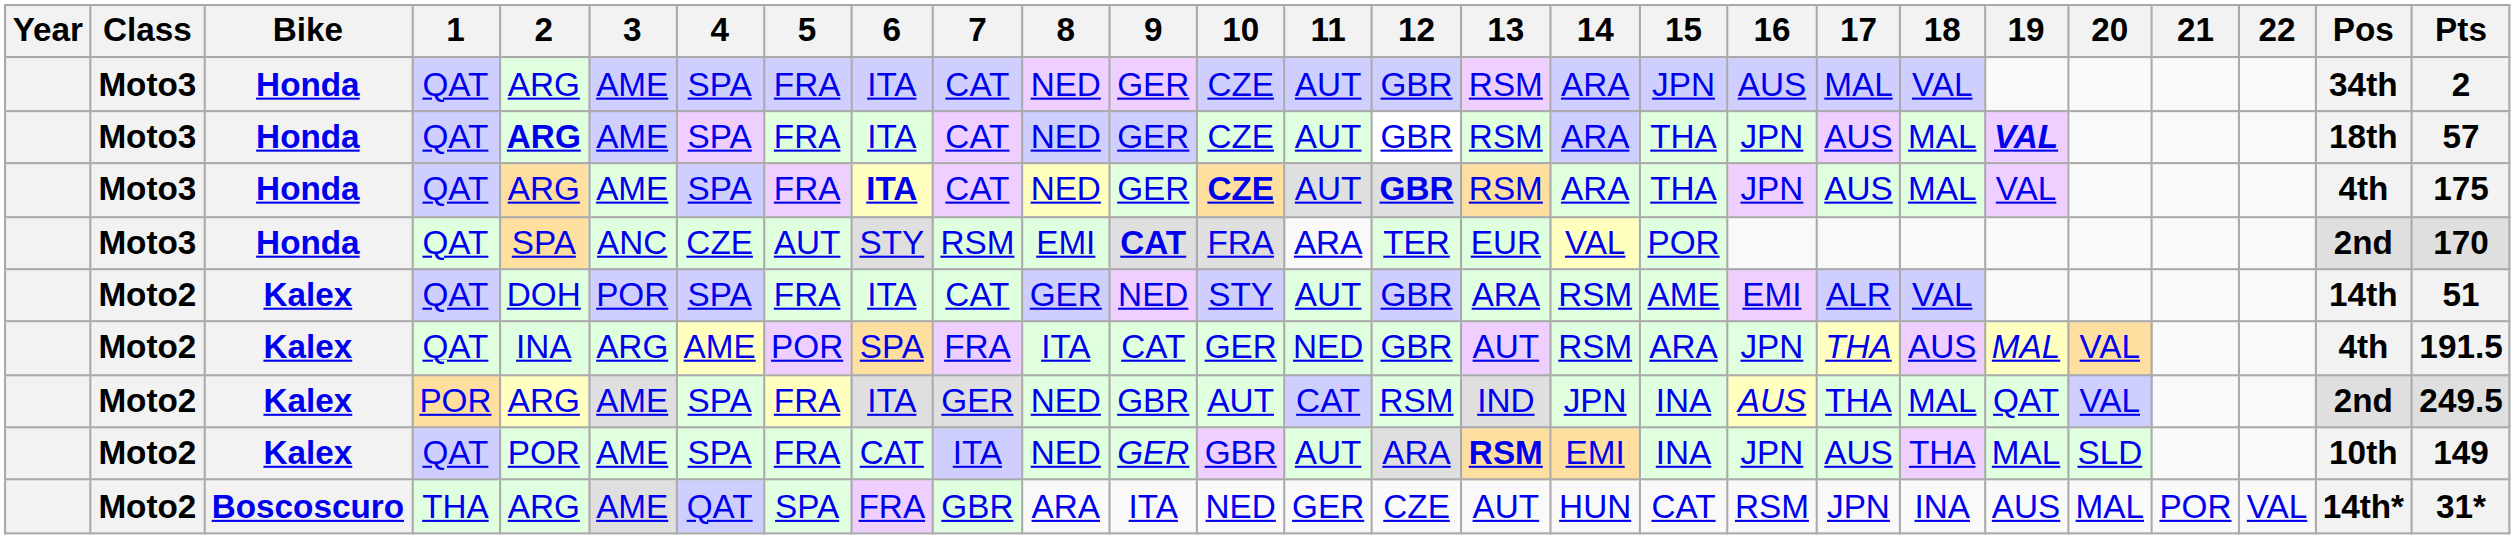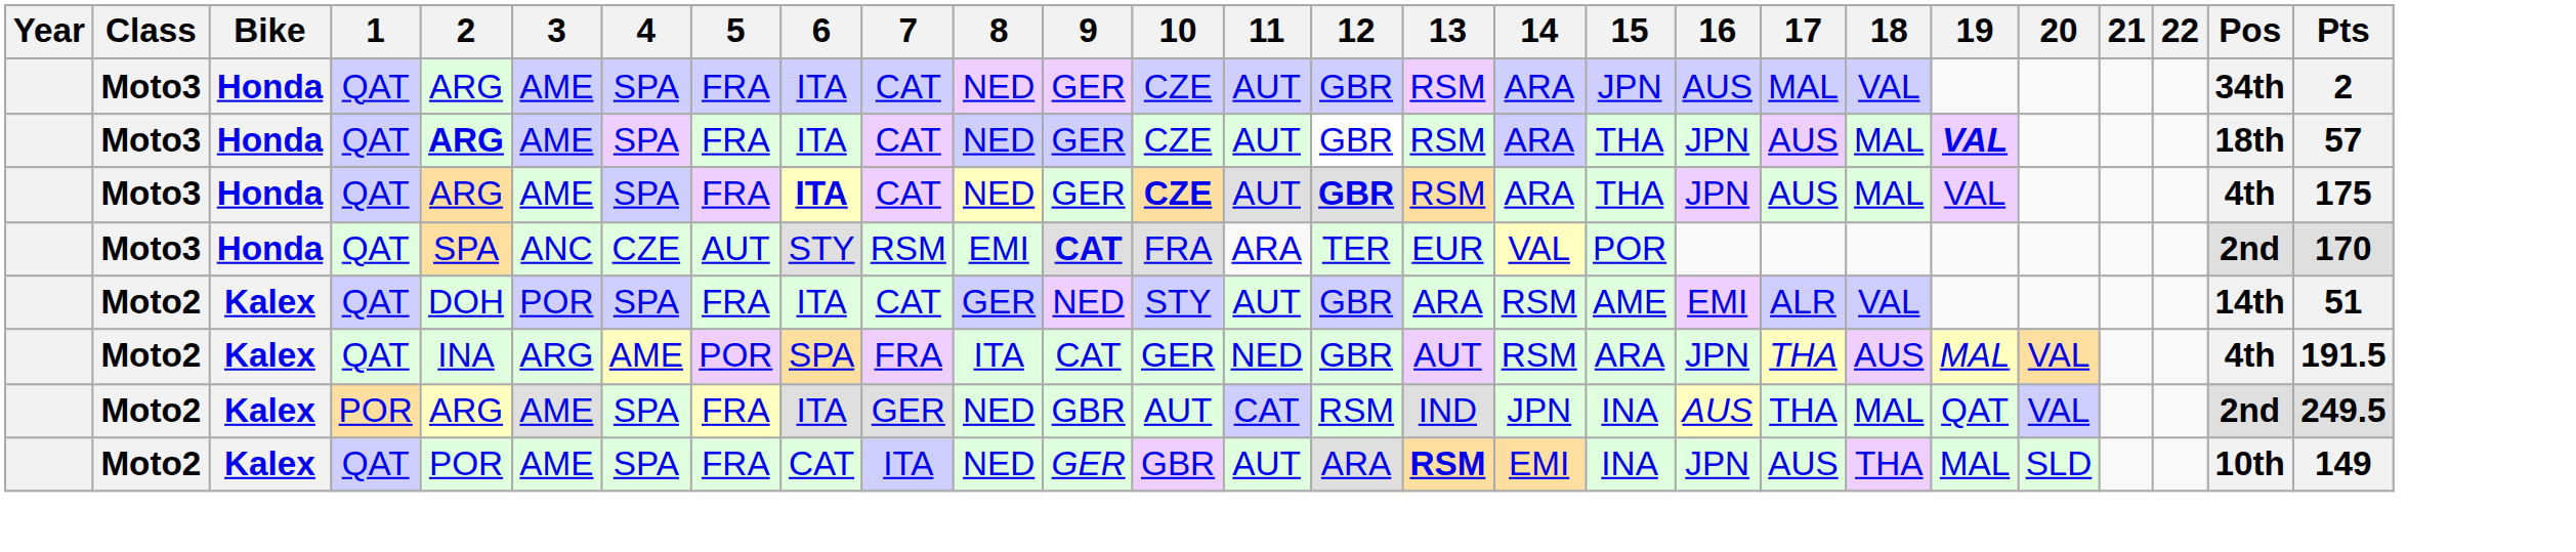 <table class="wikitable" style="text-align:center;">
 <tr>
 <th>Year</th>
 <th>Class</th>
 <th>Bike</th>
 <th>1</th>
 <th>2</th>
 <th>3</th>
 <th>4</th>
 <th>5</th>
 <th>6</th>
 <th>7</th>
 <th>8</th>
 <th>9</th>
 <th>10</th>
 <th>11</th>
 <th>12</th>
 <th>13</th>
 <th>14</th>
 <th>15</th>
 <th>16</th>
 <th>17</th>
 <th>18</th>
 <th>19</th>
 <th>20</th>
 <th>21</th>
 <th>22</th>
 <th>Pos</th>
 <th>Pts</th>
 </tr>
 <tr>
 <th></th>
 <th>Moto3</th>
 <th><a href='#'>Honda</a></th>
 <td style="background:#CFCFFF;"><a href='#'>QAT</a><br></td>
 <td style="background:#DFFFDF;"><a href='#'>ARG</a><br></td>
 <td style="background:#CFCFFF;"><a href='#'>AME</a><br></td>
 <td style="background:#CFCFFF;"><a href='#'>SPA</a><br></td>
 <td style="background:#CFCFFF;"><a href='#'>FRA</a><br></td>
 <td style="background:#CFCFFF;"><a href='#'>ITA</a><br></td>
 <td style="background:#CFCFFF;"><a href='#'>CAT</a><br></td>
 <td style="background:#EFCFFF;"><a href='#'>NED</a><br></td>
 <td style="background:#EFCFFF;"><a href='#'>GER</a><br></td>
 <td style="background:#CFCFFF;"><a href='#'>CZE</a><br></td>
 <td style="background:#CFCFFF;"><a href='#'>AUT</a><br></td>
 <td style="background:#CFCFFF;"><a href='#'>GBR</a><br></td>
 <td style="background:#EFCFFF;"><a href='#'>RSM</a><br></td>
 <td style="background:#CFCFFF;"><a href='#'>ARA</a><br></td>
 <td style="background:#CFCFFF;"><a href='#'>JPN</a><br></td>
 <td style="background:#CFCFFF;"><a href='#'>AUS</a><br></td>
 <td style="background:#CFCFFF;"><a href='#'>MAL</a><br></td>
 <td style="background:#CFCFFF;"><a href='#'>VAL</a><br></td>
 <td></td>
 <td></td>
 <td></td>
 <td></td>
 <th>34th</th>
 <th>2</th>
 </tr>
 <tr>
 <th></th>
 <th>Moto3</th>
 <th><a href='#'>Honda</a></th>
 <td style="background:#CFCFFF;"><a href='#'>QAT</a><br></td>
 <td style="background:#DFFFDF;"><strong><a href='#'>ARG</a></strong><br></td>
 <td style="background:#CFCFFF;"><a href='#'>AME</a><br></td>
 <td style="background:#EFCFFF;"><a href='#'>SPA</a><br></td>
 <td style="background:#DFFFDF;"><a href='#'>FRA</a><br></td>
 <td style="background:#DFFFDF;"><a href='#'>ITA</a><br></td>
 <td style="background:#EFCFFF;"><a href='#'>CAT</a><br></td>
 <td style="background:#CFCFFF;"><a href='#'>NED</a><br></td>
 <td style="background:#CFCFFF;"><a href='#'>GER</a><br></td>
 <td style="background:#DFFFDF;"><a href='#'>CZE</a><br></td>
 <td style="background:#DFFFDF;"><a href='#'>AUT</a><br></td>
 <td style="background:#FFFFFF;"><a href='#'>GBR</a><br></td>
 <td style="background:#DFFFDF;"><a href='#'>RSM</a><br></td>
 <td style="background:#CFCFFF;"><a href='#'>ARA</a><br></td>
 <td style="background:#DFFFDF;"><a href='#'>THA</a><br></td>
 <td style="background:#DFFFDF;"><a href='#'>JPN</a><br></td>
 <td style="background:#EFCFFF;"><a href='#'>AUS</a><br></td>
 <td style="background:#DFFFDF;"><a href='#'>MAL</a><br></td>
 <td style="background:#EFCFFF;"><strong><em><a href='#'>VAL</a></em></strong><br></td>
 <td></td>
 <td></td>
 <td></td>
 <th>18th</th>
 <th>57</th>
 </tr>
 <tr>
 <th></th>
 <th>Moto3</th>
 <th><a href='#'>Honda</a></th>
 <td style="background:#cfcfff;"><a href='#'>QAT</a><br></td>
 <td style="background:#ffdf9f;"><a href='#'>ARG</a><br></td>
 <td style="background:#dfffdf;"><a href='#'>AME</a><br></td>
 <td style="background:#cfcfff;"><a href='#'>SPA</a><br></td>
 <td style="background:#efcfff;"><a href='#'>FRA</a><br></td>
 <td style="background:#ffffbf;"><strong><a href='#'>ITA</a></strong><br></td>
 <td style="background:#efcfff;"><a href='#'>CAT</a><br></td>
 <td style="background:#ffffbf;"><a href='#'>NED</a><br></td>
 <td style="background:#dfffdf;"><a href='#'>GER</a><br></td>
 <td style="background:#ffdf9f;"><strong><a href='#'>CZE</a></strong><br></td>
 <td style="background:#dfdfdf;"><a href='#'>AUT</a><br></td>
 <td style="background:#dfdfdf;"><strong><a href='#'>GBR</a></strong><br></td>
 <td style="background:#ffdf9f;"><a href='#'>RSM</a><br></td>
 <td style="background:#dfffdf;"><a href='#'>ARA</a><br></td>
 <td style="background:#dfffdf;"><a href='#'>THA</a><br></td>
 <td style="background:#efcfff;"><a href='#'>JPN</a><br></td>
 <td style="background:#dfffdf;"><a href='#'>AUS</a><br></td>
 <td style="background:#dfffdf;"><a href='#'>MAL</a><br></td>
 <td style="background:#efcfff;"><a href='#'>VAL</a><br></td>
 <td></td>
 <td></td>
 <td></td>
 <th>4th</th>
 <th>175</th>
 </tr>
 <tr>
 <th></th>
 <th>Moto3</th>
 <th><a href='#'>Honda</a></th>
 <td style="background:#dfffdf;"><a href='#'>QAT</a><br></td>
 <td style="background:#ffdf9f;"><a href='#'>SPA</a><br></td>
 <td style="background:#dfffdf;"><a href='#'>ANC</a><br></td>
 <td style="background:#dfffdf;"><a href='#'>CZE</a><br></td>
 <td style="background:#dfffdf;"><a href='#'>AUT</a><br></td>
 <td style="background:#dfdfdf;"><a href='#'>STY</a><br></td>
 <td style="background:#dfffdf;"><a href='#'>RSM</a><br></td>
 <td style="background:#dfffdf;"><a href='#'>EMI</a><br></td>
 <td style="background:#dfdfdf;"><strong><a href='#'>CAT</a></strong><br></td>
 <td style="background:#dfdfdf;"><a href='#'>FRA</a><br></td>
 <td><a href='#'>ARA</a></td>
 <td style="background:#dfffdf;"><a href='#'>TER</a><br></td>
 <td style="background:#dfffdf;"><a href='#'>EUR</a><br></td>
 <td style="background:#ffffbf;"><a href='#'>VAL</a><br></td>
 <td style="background:#dfffdf;"><a href='#'>POR</a><br></td>
 <td></td>
 <td></td>
 <td></td>
 <td></td>
 <td></td>
 <td></td>
 <td></td>
 <th style="background:#dfdfdf;">2nd</th>
 <th style="background:#dfdfdf;">170</th>
 </tr>
 <tr>
 <th></th>
 <th>Moto2</th>
 <th><a href='#'>Kalex</a></th>
 <td style="background:#cfcfff;"><a href='#'>QAT</a><br></td>
 <td style="background:#dfffdf;"><a href='#'>DOH</a><br></td>
 <td style="background:#cfcfff;"><a href='#'>POR</a><br></td>
 <td style="background:#cfcfff;"><a href='#'>SPA</a><br></td>
 <td style="background:#dfffdf;"><a href='#'>FRA</a><br></td>
 <td style="background:#dfffdf;"><a href='#'>ITA</a><br></td>
 <td style="background:#dfffdf;"><a href='#'>CAT</a><br></td>
 <td style="background:#cfcfff;"><a href='#'>GER</a><br></td>
 <td style="background:#efcfff;"><a href='#'>NED</a><br></td>
 <td style="background:#cfcfff;"><a href='#'>STY</a><br></td>
 <td style="background:#dfffdf;"><a href='#'>AUT</a><br></td>
 <td style="background:#cfcfff;"><a href='#'>GBR</a><br></td>
 <td style="background:#dfffdf;"><a href='#'>ARA</a><br></td>
 <td style="background:#dfffdf;"><a href='#'>RSM</a><br></td>
 <td style="background:#dfffdf;"><a href='#'>AME</a><br></td>
 <td style="background:#efcfff;"><a href='#'>EMI</a><br></td>
 <td style="background:#cfcfff;"><a href='#'>ALR</a><br></td>
 <td style="background:#cfcfff;"><a href='#'>VAL</a><br></td>
 <td></td>
 <td></td>
 <td></td>
 <td></td>
 <th>14th</th>
 <th>51</th>
 </tr>
 <tr>
 <th></th>
 <th>Moto2</th>
 <th><a href='#'>Kalex</a></th>
 <td style="background:#dfffdf;"><a href='#'>QAT</a><br></td>
 <td style="background:#dfffdf;"><a href='#'>INA</a><br></td>
 <td style="background:#dfffdf;"><a href='#'>ARG</a><br></td>
 <td style="background:#ffffbf;"><a href='#'>AME</a><br></td>
 <td style="background:#efcfff;"><a href='#'>POR</a><br></td>
 <td style="background:#ffdf9f;"><a href='#'>SPA</a><br></td>
 <td style="background:#efcfff;"><a href='#'>FRA</a><br></td>
 <td style="background:#dfffdf;"><a href='#'>ITA</a><br></td>
 <td style="background:#dfffdf;"><a href='#'>CAT</a><br></td>
 <td style="background:#dfffdf;"><a href='#'>GER</a><br></td>
 <td style="background:#dfffdf;"><a href='#'>NED</a><br></td>
 <td style="background:#dfffdf;"><a href='#'>GBR</a><br></td>
 <td style="background:#efcfff;"><a href='#'>AUT</a><br></td>
 <td style="background:#dfffdf;"><a href='#'>RSM</a><br></td>
 <td style="background:#dfffdf;"><a href='#'>ARA</a><br></td>
 <td style="background:#dfffdf;"><a href='#'>JPN</a><br></td>
 <td style="background:#ffffbf;"><em><a href='#'>THA</a></em><br></td>
 <td style="background:#efcfff;"><a href='#'>AUS</a><br></td>
 <td style="background:#ffffbf;"><em><a href='#'>MAL</a></em><br></td>
 <td style="background:#ffdf9f;"><a href='#'>VAL</a><br></td>
 <td></td>
 <td></td>
 <th>4th</th>
 <th>191.5</th>
 </tr>
 <tr>
 <th></th>
 <th>Moto2</th>
 <th><a href='#'>Kalex</a></th>
 <td style="background:#ffdf9f;"><a href='#'>POR</a><br></td>
 <td style="background:#ffffbf;"><a href='#'>ARG</a><br></td>
 <td style="background:#dfdfdf;"><a href='#'>AME</a><br></td>
 <td style="background:#dfffdf;"><a href='#'>SPA</a><br></td>
 <td style="background:#ffffbf;"><a href='#'>FRA</a><br></td>
 <td style="background:#dfdfdf;"><a href='#'>ITA</a><br></td>
 <td style="background:#dfdfdf;"><a href='#'>GER</a><br></td>
 <td style="background:#dfffdf;"><a href='#'>NED</a><br></td>
 <td style="background:#dfffdf;"><a href='#'>GBR</a><br></td>
 <td style="background:#dfffdf;"><a href='#'>AUT</a><br></td>
 <td style="background:#cfcfff;"><a href='#'>CAT</a><br></td>
 <td style="background:#dfffdf;"><a href='#'>RSM</a><br></td>
 <td style="background:#dfdfdf;"><a href='#'>IND</a><br></td>
 <td style="background:#dfffdf;"><a href='#'>JPN</a><br></td>
 <td style="background:#dfffdf;"><a href='#'>INA</a><br></td>
 <td style="background:#ffffbf;"><em><a href='#'>AUS</a></em><br></td>
 <td style="background:#dfffdf;"><a href='#'>THA</a><br></td>
 <td style="background:#dfffdf;"><a href='#'>MAL</a><br></td>
 <td style="background:#dfffdf;"><a href='#'>QAT</a><br></td>
 <td style="background:#cfcfff;"><a href='#'>VAL</a><br></td>
 <td></td>
 <td></td>
 <th style="background:#dfdfdf;">2nd</th>
 <th style="background:#dfdfdf;">249.5</th>
 </tr>
 <tr>
 <th></th>
 <th>Moto2</th>
 <th><a href='#'>Kalex</a></th>
 <td style="background:#CFCFFF;"><a href='#'>QAT</a><br></td>
 <td style="background:#DFFFDF;"><a href='#'>POR</a><br></td>
 <td style="background:#DFFFDF;"><a href='#'>AME</a><br></td>
 <td style="background:#DFFFDF;"><a href='#'>SPA</a><br></td>
 <td style="background:#DFFFDF;"><a href='#'>FRA</a><br></td>
 <td style="background:#DFFFDF;"><a href='#'>CAT</a><br></td>
 <td style="background:#CFCFFF;"><a href='#'>ITA</a><br></td>
 <td style="background:#DFFFDF;"><a href='#'>NED</a><br></td>
 <td style="background:#DFFFDF;"><em><a href='#'>GER</a></em><br></td>
 <td style="background:#EFCFFF;"><a href='#'>GBR</a><br></td>
 <td style="background:#DFFFDF;"><a href='#'>AUT</a><br></td>
 <td style="background:#DFDFDF;"><a href='#'>ARA</a><br></td>
 <td style="background:#FFDF9F;"><strong><a href='#'>RSM</a></strong><br></td>
 <td style="background:#FFDF9F;"><a href='#'>EMI</a><br></td>
 <td style="background:#DFFFDF;"><a href='#'>INA</a><br></td>
 <td style="background:#DFFFDF;"><a href='#'>JPN</a><br></td>
 <td style="background:#DFFFDF;"><a href='#'>AUS</a><br></td>
 <td style="background:#EFCFFF;"><a href='#'>THA</a><br></td>
 <td style="background:#DFFFDF;"><a href='#'>MAL</a><br></td>
 <td style="background:#DFFFDF;"><a href='#'>SLD</a><br></td>
 <td></td>
 <td></td>
 <th>10th</th>
 <th>149</th>
 </tr>
-<tr>
-<th></th>
-<th>Moto2</th>
-<th><a href='#'>Boscoscuro</a></th>
-<td style="background:#DFFFDF;"><a href='#'>THA</a><br></td>
-<td style="background:#DFFFDF;"><a href='#'>ARG</a><br></td>
-<td style="background:#DFDFDF;"><a href='#'>AME</a><br></td>
-<td style="background:#CFCFFF;"><a href='#'>QAT</a><br></td>
-<td style="background:#DFFFDF;"><a href='#'>SPA</a><br></td>
-<td style="background:#EFCFFF;"><a href='#'>FRA</a><br></td>
-<td style="background:#DFFFDF;"><a href='#'>GBR</a><br></td>
-<td style="background:#;"><a href='#'>ARA</a><br></td>
-<td style="background:#;"><a href='#'>ITA</a><br></td>
-<td style="background:#;"><a href='#'>NED</a><br></td>
-<td style="background:#;"><a href='#'>GER</a><br></td>
-<td style="background:#;"><a href='#'>CZE</a><br></td>
-<td style="background:#;"><a href='#'>AUT</a><br></td>
-<td style="background:#;"><a href='#'>HUN</a><br></td>
-<td style="background:#;"><a href='#'>CAT</a><br></td>
-<td style="background:#;"><a href='#'>RSM</a><br></td>
-<td style="background:#;"><a href='#'>JPN</a><br></td>
-<td style="background:#;"><a href='#'>INA</a><br></td>
-<td style="background:#;"><a href='#'>AUS</a><br></td>
-<td style="background:#;"><a href='#'>MAL</a><br></td>
-<td style="background:#;"><a href='#'>POR</a><br></td>
-<td style="background:#;"><a href='#'>VAL</a><br></td>
-<th>14th*</th>
-<th>31*</th>
-</tr>
 </table>
